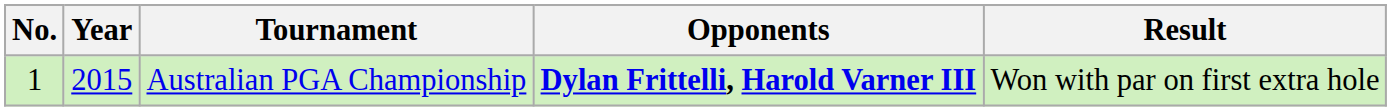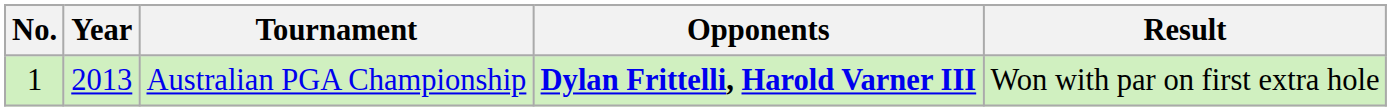 <table class="wikitable" style="font-size:95%;">
 <tr>
 <th>No.</th>
 <th>Year</th>
 <th>Tournament</th>
 <th>Opponents</th>
 <th>Result</th>
 </tr>
 <tr style="background:#D0F0C0;">
 <td align=center>1</td>
-<td><a href='#'>2015</a></td>
+<td><a href='#'>2013</a></td>
 <td><a href='#'>Australian PGA Championship</a></td>
 <td><strong> <a href='#'>Dylan Frittelli</a>,  <a href='#'>Harold Varner III</a></strong></td>
 <td>Won with par on first extra hole</td>
 </tr>
 </table>
